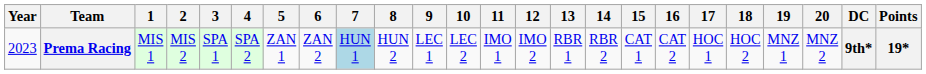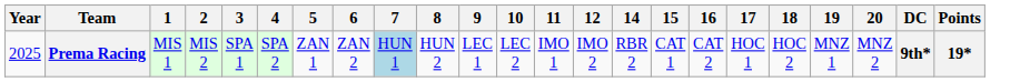 <table class="wikitable" style="text-align:center; font-size:85%">
 <tr>
 <th>Year</th>
 <th>Team</th>
 <th>1</th>
 <th>2</th>
 <th>3</th>
 <th>4</th>
 <th>5</th>
 <th>6</th>
 <th>7</th>
 <th>8</th>
 <th>9</th>
 <th>10</th>
 <th>11</th>
 <th>12</th>
-<th>13</th>
 <th>14</th>
 <th>15</th>
 <th>16</th>
 <th>17</th>
 <th>18</th>
 <th>19</th>
 <th>20</th>
 <th>DC</th>
 <th>Points</th>
 </tr>
 <tr>
-<td><a href='#'>2023</a></td>
+<td><a href='#'>2025</a></td>
 <th nowrap><a href='#'>Prema Racing</a></th>
 <td style="background:#DFFFDF"><a href='#'>MIS<br>1</a><br></td>
 <td style="background:#DFFFDF"><a href='#'>MIS<br>2</a><br></td>
 <td style="background:#DFFFDF"><a href='#'>SPA<br>1</a><br></td>
 <td style="background:#DFFFDF"><a href='#'>SPA<br>2</a><br></td>
 <td><a href='#'>ZAN<br>1</a></td>
 <td><a href='#'>ZAN<br>2</a></td>
 <td style="background: lightblue;"><a href='#'>HUN<br>1</a></td>
 <td><a href='#'>HUN<br>2</a></td>
 <td><a href='#'>LEC<br>1</a></td>
 <td><a href='#'>LEC<br>2</a></td>
 <td><a href='#'>IMO<br>1</a></td>
 <td><a href='#'>IMO<br>2</a></td>
-<td><a href='#'>RBR<br>1</a></td>
 <td><a href='#'>RBR<br>2</a></td>
 <td><a href='#'>CAT<br>1</a></td>
 <td><a href='#'>CAT<br>2</a></td>
 <td><a href='#'>HOC<br>1</a></td>
 <td><a href='#'>HOC<br>2</a></td>
 <td><a href='#'>MNZ<br>1</a></td>
 <td><a href='#'>MNZ<br>2</a></td>
 <th>9th*</th>
 <th>19*</th>
 </tr>
 </table>
